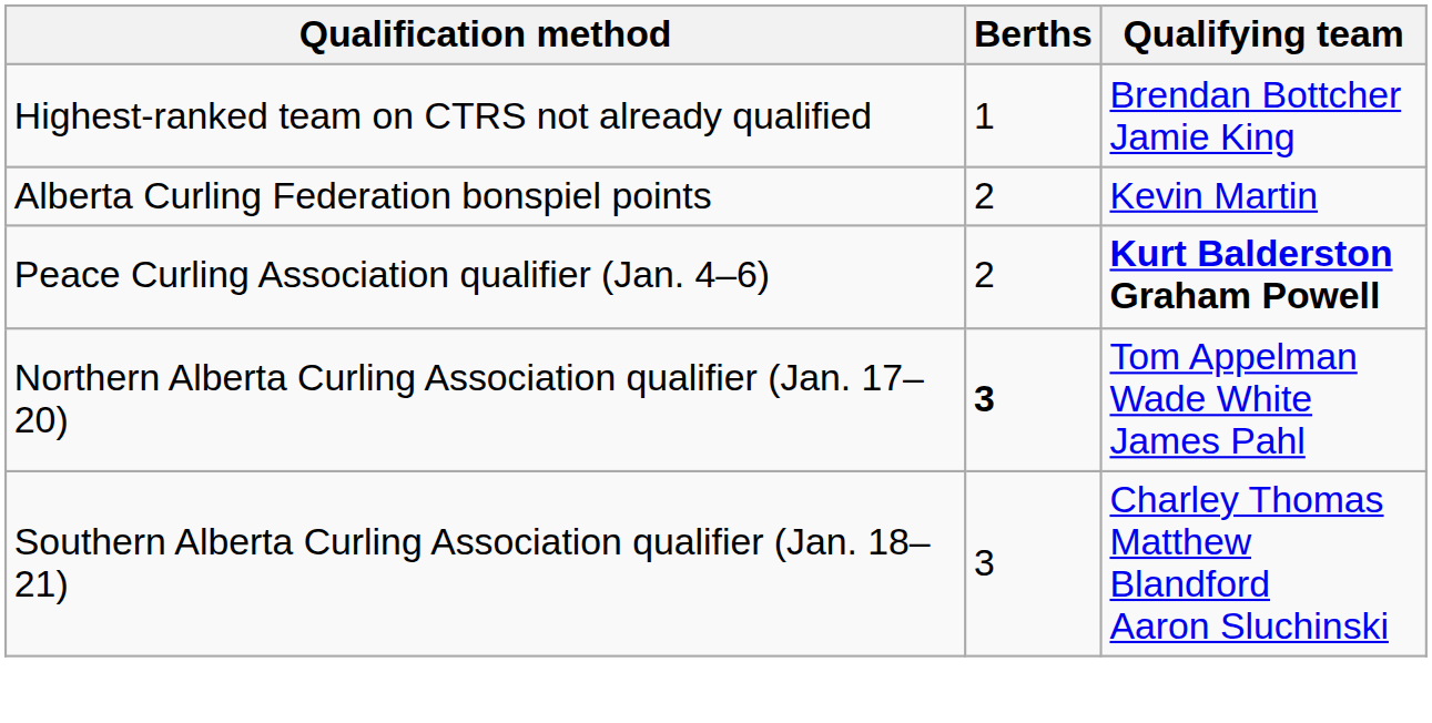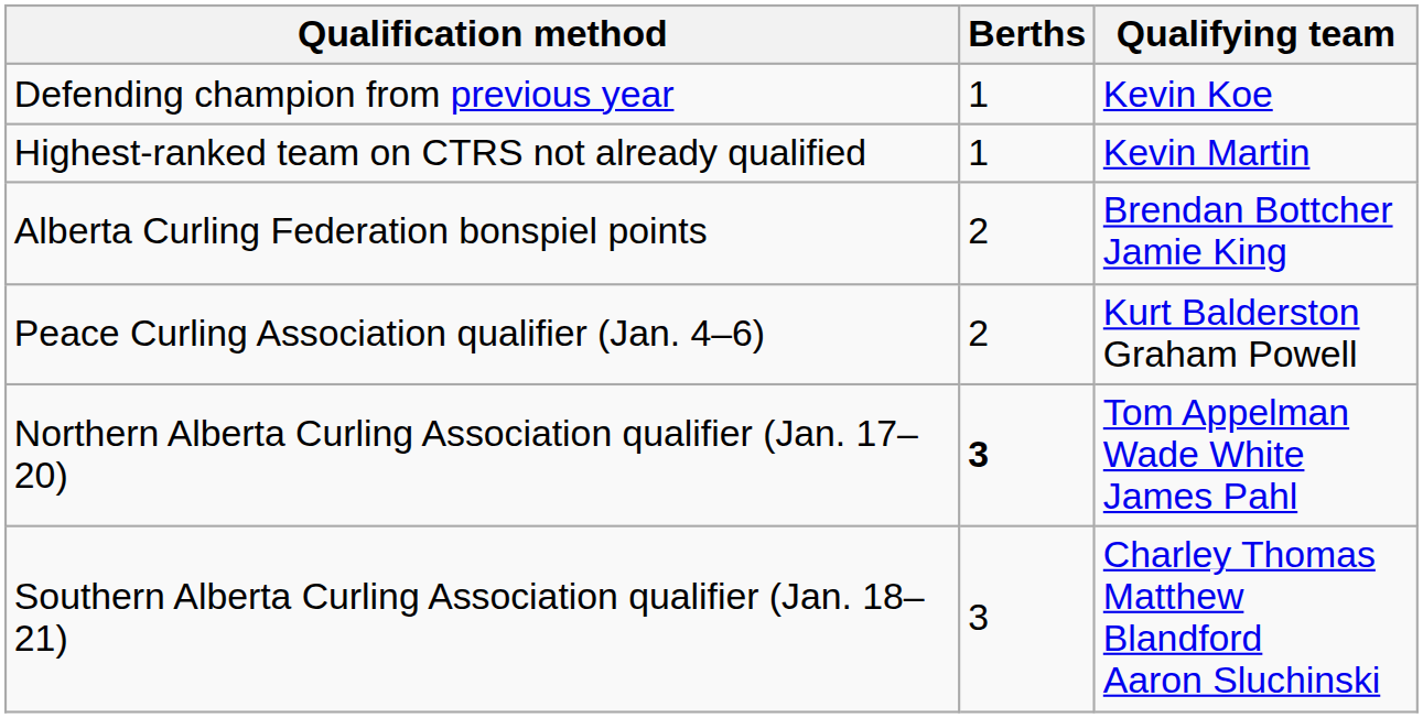 <table class=wikitable>
 <tr>
 <th>Qualification method</th>
 <th>Berths</th>
 <th>Qualifying team</th>
 </tr>
 <tr>
+<td>Defending champion from <a href='#'>previous year</a></td>
+<td>1</td>
+<td><a href='#'>Kevin Koe</a></td>
+</tr>
+<tr>
 <td>Highest-ranked team on CTRS not already qualified</td>
 <td>1</td>
-<td><a href='#'>Brendan Bottcher</a><br><a href='#'>Jamie King</a></td>
+<td><a href='#'>Kevin Martin</a></td>
 </tr>
 <tr>
 <td>Alberta Curling Federation bonspiel points</td>
 <td>2</td>
-<td><a href='#'>Kevin Martin</a></td>
+<td><a href='#'>Brendan Bottcher</a><br><a href='#'>Jamie King</a></td>
 </tr>
 <tr>
 <td>Peace Curling Association qualifier (Jan. 4–6)</td>
 <td>2</td>
-<td><strong><a href='#'>Kurt Balderston</a><br>Graham Powell</strong></td>
+<td><a href='#'>Kurt Balderston</a><br>Graham Powell</td>
 </tr>
 <tr>
 <td>Northern Alberta Curling Association qualifier (Jan. 17–20)</td>
 <td><strong>3</strong></td>
 <td><a href='#'>Tom Appelman</a> <br> <a href='#'>Wade White</a> <br> <a href='#'>James Pahl</a></td>
 </tr>
 <tr>
 <td>Southern Alberta Curling Association qualifier (Jan. 18–21)</td>
 <td>3</td>
 <td><a href='#'>Charley Thomas</a> <br> <a href='#'>Matthew Blandford</a> <br> <a href='#'>Aaron Sluchinski</a></td>
 </tr>
 </table>
